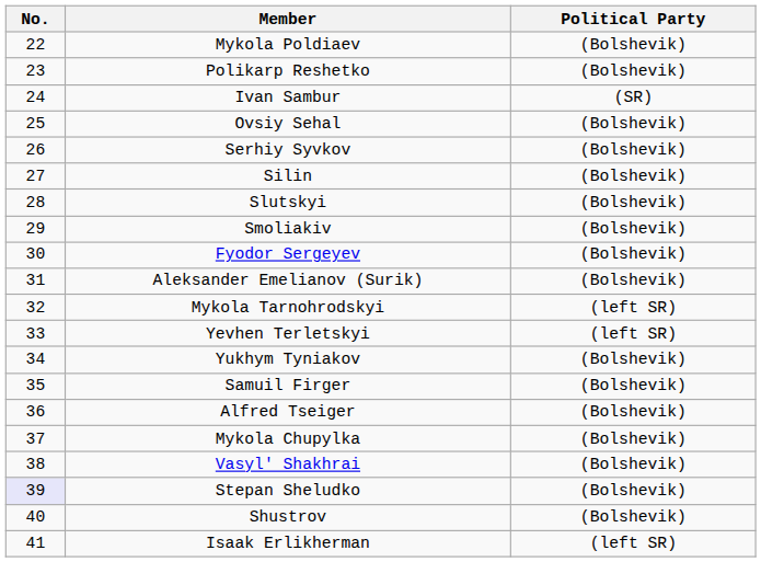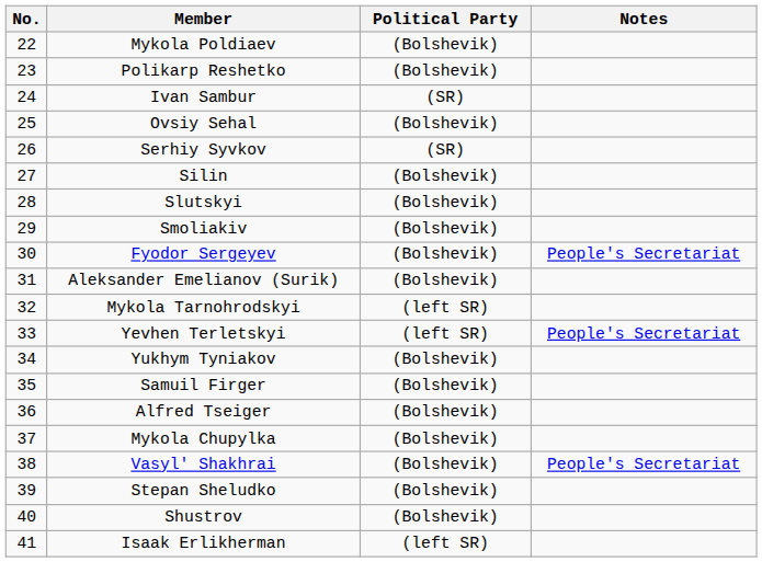 <table class="wikitable" style="text-align:center;float:right;margin-left:1em;width:48%;">
 <tr>
 <th>No.</th>
 <th>Member</th>
 <th>Political Party</th>
+<th>Notes</th>
 </tr>
 <tr>
 <td>22</td>
 <td>Mykola Poldiaev</td>
 <td>(Bolshevik)</td>
+<td></td>
 </tr>
 <tr>
 <td>23</td>
 <td>Polikarp Reshetko</td>
 <td>(Bolshevik)</td>
+<td></td>
 </tr>
 <tr>
 <td>24</td>
 <td>Ivan Sambur</td>
 <td>(SR)</td>
+<td></td>
 </tr>
 <tr>
 <td>25</td>
 <td>Ovsiy Sehal</td>
 <td>(Bolshevik)</td>
+<td></td>
 </tr>
 <tr>
 <td>26</td>
 <td>Serhiy Syvkov</td>
-<td>(Bolshevik)</td>
+<td>(SR)</td>
+<td></td>
 </tr>
 <tr>
 <td>27</td>
 <td>Silin</td>
 <td>(Bolshevik)</td>
+<td></td>
 </tr>
 <tr>
 <td>28</td>
 <td>Slutskyi</td>
 <td>(Bolshevik)</td>
+<td></td>
 </tr>
 <tr>
 <td>29</td>
 <td>Smoliakiv</td>
 <td>(Bolshevik)</td>
+<td></td>
 </tr>
 <tr>
 <td>30</td>
 <td><a href='#'>Fyodor Sergeyev</a></td>
 <td>(Bolshevik)</td>
+<td><a href='#'>People's Secretariat</a></td>
 </tr>
 <tr>
 <td>31</td>
 <td>Aleksander Emelianov (Surik)</td>
 <td>(Bolshevik)</td>
+<td></td>
 </tr>
 <tr>
 <td>32</td>
 <td>Mykola Tarnohrodskyi</td>
 <td>(left SR)</td>
+<td></td>
 </tr>
 <tr>
 <td>33</td>
 <td>Yevhen Terletskyi</td>
 <td>(left SR)</td>
+<td><a href='#'>People's Secretariat</a></td>
 </tr>
 <tr>
 <td>34</td>
 <td>Yukhym Tyniakov</td>
 <td>(Bolshevik)</td>
+<td></td>
 </tr>
 <tr>
 <td>35</td>
 <td>Samuil Firger</td>
 <td>(Bolshevik)</td>
+<td></td>
 </tr>
 <tr>
 <td>36</td>
 <td>Alfred Tseiger</td>
 <td>(Bolshevik)</td>
+<td></td>
 </tr>
 <tr>
 <td>37</td>
 <td>Mykola Chupylka</td>
 <td>(Bolshevik)</td>
+<td></td>
 </tr>
 <tr>
 <td>38</td>
 <td><a href='#'>Vasyl' Shakhrai</a></td>
 <td>(Bolshevik)</td>
+<td><a href='#'>People's Secretariat</a></td>
 </tr>
 <tr>
-<td style="background: lavender;">39</td>
+<td>39</td>
 <td>Stepan Sheludko</td>
 <td>(Bolshevik)</td>
+<td></td>
 </tr>
 <tr>
 <td>40</td>
 <td>Shustrov</td>
 <td>(Bolshevik)</td>
+<td></td>
 </tr>
 <tr>
 <td>41</td>
 <td>Isaak Erlikherman</td>
 <td>(left SR)</td>
+<td></td>
 </tr>
 </table>
